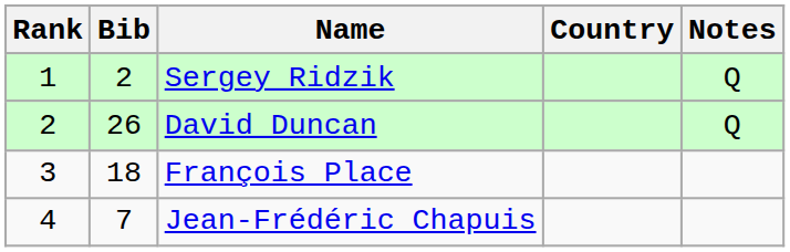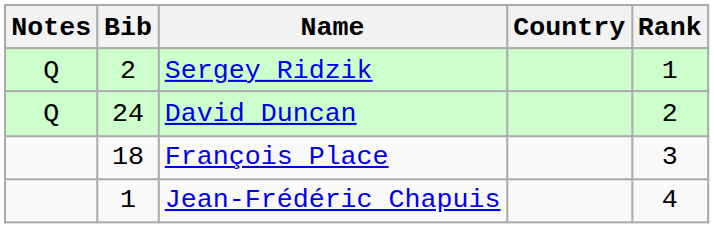 <table class="wikitable" style="text-align:center;">
 <tr>
-<th>Rank</th>
+<th>Notes</th>
 <th>Bib</th>
 <th>Name</th>
 <th>Country</th>
-<th>Notes</th>
+<th>Rank</th>
 </tr>
 <tr bgcolor=ccffcc>
-<td>1</td>
+<td>Q</td>
 <td>2</td>
 <td align=left><a href='#'>Sergey Ridzik</a></td>
 <td align="left"></td>
-<td>Q</td>
+<td>1</td>
 </tr>
 <tr bgcolor=ccffcc>
-<td>2</td>
-<td>26</td>
+<td>Q</td>
+<td>24</td>
 <td align=left><a href='#'>David Duncan</a></td>
 <td align="left"></td>
-<td>Q</td>
+<td>2</td>
 </tr>
 <tr>
-<td>3</td>
+<td></td>
 <td>18</td>
 <td align=left><a href='#'>François Place</a></td>
 <td align="left"></td>
-<td></td>
+<td>3</td>
 </tr>
 <tr>
-<td>4</td>
-<td>7</td>
+<td></td>
+<td>1</td>
 <td align=left><a href='#'>Jean-Frédéric Chapuis</a></td>
 <td align="left"></td>
-<td></td>
+<td>4</td>
 </tr>
 </table>
